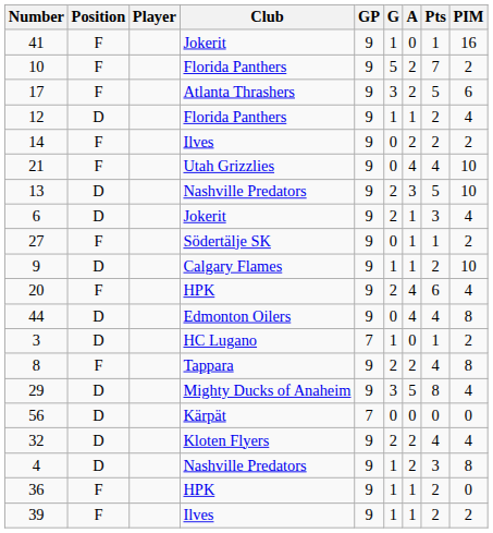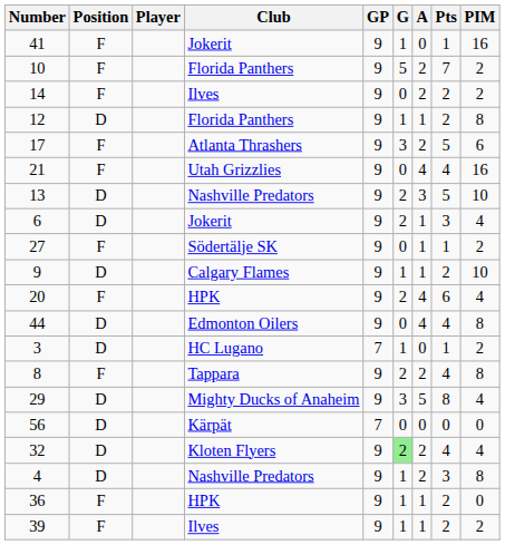 <table class="wikitable sortable" style="text-align: center;">
 <tr>
 <th>Number</th>
 <th>Position</th>
 <th>Player</th>
 <th>Club</th>
 <th>GP</th>
 <th>G</th>
 <th>A</th>
 <th>Pts</th>
 <th>PIM</th>
 </tr>
 <tr>
 <td>41</td>
 <td>F</td>
 <td align=left></td>
 <td align=left><a href='#'>Jokerit</a></td>
 <td>9</td>
 <td>1</td>
 <td>0</td>
 <td>1</td>
 <td>16</td>
 </tr>
 <tr>
 <td>10</td>
 <td>F</td>
 <td align=left></td>
 <td align=left><a href='#'>Florida Panthers</a></td>
 <td>9</td>
 <td>5</td>
 <td>2</td>
 <td>7</td>
 <td>2</td>
 </tr>
 <tr>
+<td>14</td>
+<td>F</td>
+<td align=left></td>
+<td align=left><a href='#'>Ilves</a></td>
+<td>9</td>
+<td>0</td>
+<td>2</td>
+<td>2</td>
+<td>2</td>
+</tr>
+<tr>
+<td>12</td>
+<td>D</td>
+<td align=left></td>
+<td align=left><a href='#'>Florida Panthers</a></td>
+<td>9</td>
+<td>1</td>
+<td>1</td>
+<td>2</td>
+<td>8</td>
+</tr>
+<tr>
 <td>17</td>
 <td>F</td>
 <td align=left></td>
 <td align=left><a href='#'>Atlanta Thrashers</a></td>
 <td>9</td>
 <td>3</td>
 <td>2</td>
 <td>5</td>
 <td>6</td>
 </tr>
 <tr>
-<td>12</td>
-<td>D</td>
-<td align=left></td>
-<td align=left><a href='#'>Florida Panthers</a></td>
-<td>9</td>
-<td>1</td>
-<td>1</td>
-<td>2</td>
-<td>4</td>
-</tr>
-<tr>
-<td>14</td>
-<td>F</td>
-<td align=left></td>
-<td align=left><a href='#'>Ilves</a></td>
-<td>9</td>
-<td>0</td>
-<td>2</td>
-<td>2</td>
-<td>2</td>
-</tr>
-<tr>
 <td>21</td>
 <td>F</td>
 <td align=left></td>
 <td align=left><a href='#'>Utah Grizzlies</a></td>
 <td>9</td>
 <td>0</td>
 <td>4</td>
 <td>4</td>
-<td>10</td>
+<td>16</td>
 </tr>
 <tr>
 <td>13</td>
 <td>D</td>
 <td align=left></td>
 <td align=left><a href='#'>Nashville Predators</a></td>
 <td>9</td>
 <td>2</td>
 <td>3</td>
 <td>5</td>
 <td>10</td>
 </tr>
 <tr>
 <td>6</td>
 <td>D</td>
 <td align=left></td>
 <td align=left><a href='#'>Jokerit</a></td>
 <td>9</td>
 <td>2</td>
 <td>1</td>
 <td>3</td>
 <td>4</td>
 </tr>
 <tr>
 <td>27</td>
 <td>F</td>
 <td align=left></td>
 <td align=left><a href='#'>Södertälje SK</a></td>
 <td>9</td>
 <td>0</td>
 <td>1</td>
 <td>1</td>
 <td>2</td>
 </tr>
 <tr>
 <td>9</td>
 <td>D</td>
 <td align=left></td>
 <td align=left><a href='#'>Calgary Flames</a></td>
 <td>9</td>
 <td>1</td>
 <td>1</td>
 <td>2</td>
 <td>10</td>
 </tr>
 <tr>
 <td>20</td>
 <td>F</td>
 <td align=left></td>
 <td align=left><a href='#'>HPK</a></td>
 <td>9</td>
 <td>2</td>
 <td>4</td>
 <td>6</td>
 <td>4</td>
 </tr>
 <tr>
 <td>44</td>
 <td>D</td>
 <td align=left></td>
 <td align=left><a href='#'>Edmonton Oilers</a></td>
 <td>9</td>
 <td>0</td>
 <td>4</td>
 <td>4</td>
 <td>8</td>
 </tr>
 <tr>
 <td>3</td>
 <td>D</td>
 <td align=left></td>
 <td align=left><a href='#'>HC Lugano</a></td>
 <td>7</td>
 <td>1</td>
 <td>0</td>
 <td>1</td>
 <td>2</td>
 </tr>
 <tr>
 <td>8</td>
 <td>F</td>
 <td align=left></td>
 <td align=left><a href='#'>Tappara</a></td>
 <td>9</td>
 <td>2</td>
 <td>2</td>
 <td>4</td>
 <td>8</td>
 </tr>
 <tr>
 <td>29</td>
 <td>D</td>
 <td align=left></td>
 <td align=left><a href='#'>Mighty Ducks of Anaheim</a></td>
 <td>9</td>
 <td>3</td>
 <td>5</td>
 <td>8</td>
 <td>4</td>
 </tr>
 <tr>
 <td>56</td>
 <td>D</td>
 <td align=left></td>
 <td align=left><a href='#'>Kärpät</a></td>
 <td>7</td>
 <td>0</td>
 <td>0</td>
 <td>0</td>
 <td>0</td>
 </tr>
 <tr>
 <td>32</td>
 <td>D</td>
 <td align=left></td>
 <td align=left><a href='#'>Kloten Flyers</a></td>
 <td>9</td>
-<td>2</td>
+<td style="background: lightgreen;">2</td>
 <td>2</td>
 <td>4</td>
 <td>4</td>
 </tr>
 <tr>
 <td>4</td>
 <td>D</td>
 <td align=left></td>
 <td align=left><a href='#'>Nashville Predators</a></td>
 <td>9</td>
 <td>1</td>
 <td>2</td>
 <td>3</td>
 <td>8</td>
 </tr>
 <tr>
 <td>36</td>
 <td>F</td>
 <td align=left></td>
 <td align=left><a href='#'>HPK</a></td>
 <td>9</td>
 <td>1</td>
 <td>1</td>
 <td>2</td>
 <td>0</td>
 </tr>
 <tr>
 <td>39</td>
 <td>F</td>
 <td align=left></td>
 <td align=left><a href='#'>Ilves</a></td>
 <td>9</td>
 <td>1</td>
 <td>1</td>
 <td>2</td>
 <td>2</td>
 </tr>
 </table>
